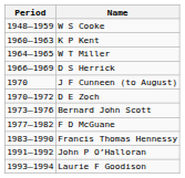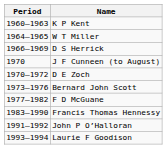 <table class="wikitable">
 <tr>
 <th>Period</th>
 <th>Name</th>
-</tr>
-<tr>
-<td>1948–1959</td>
-<td>W S Cooke</td>
 </tr>
 <tr>
 <td>1960–1963</td>
 <td>K P Kent</td>
 </tr>
 <tr>
 <td>1964–1965</td>
 <td>W T Miller</td>
 </tr>
 <tr>
 <td>1966–1969</td>
 <td>D S Herrick</td>
 </tr>
 <tr>
 <td>1970</td>
 <td>J F Cunneen (to August)</td>
 </tr>
 <tr>
 <td>1970–1972</td>
 <td>D E Zoch</td>
 </tr>
 <tr>
 <td>1973–1976</td>
 <td>Bernard John Scott</td>
 </tr>
 <tr>
 <td>1977–1982</td>
 <td>F D McGuane</td>
 </tr>
 <tr>
 <td>1983–1990</td>
 <td>Francis Thomas Hennessy</td>
 </tr>
 <tr>
 <td>1991–1992</td>
 <td>John P O’Halloran</td>
 </tr>
 <tr>
 <td>1993–1994</td>
 <td>Laurie F Goodison</td>
 </tr>
 </table>
